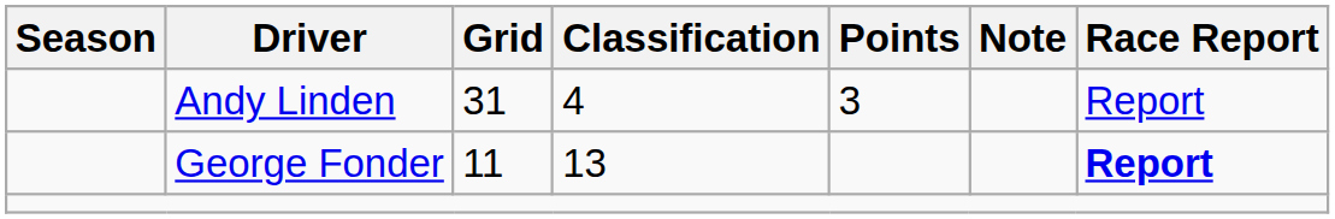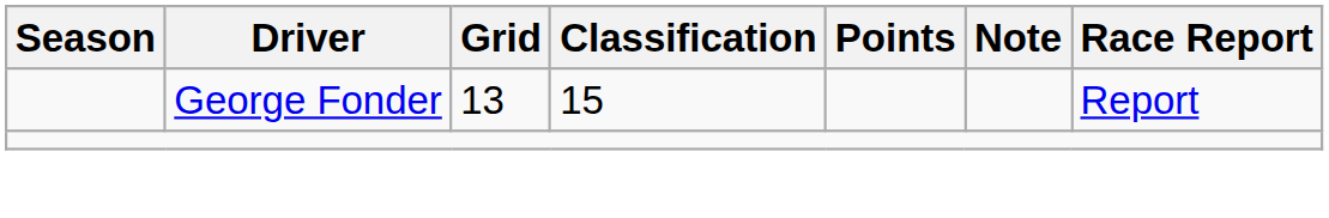 <table class="wikitable" style="font-size: 95%;">
 <tr>
 <th>Season</th>
 <th>Driver</th>
 <th>Grid</th>
 <th>Classification</th>
 <th>Points</th>
 <th>Note</th>
 <th>Race Report</th>
 </tr>
 <tr>
 <td></td>
-<td><a href='#'>Andy Linden</a></td>
-<td>31</td>
-<td>4</td>
-<td>3</td>
+<td><a href='#'>George Fonder</a></td>
+<td>13</td>
+<td>15</td>
+<td></td>
 <td></td>
 <td><a href='#'>Report</a></td>
-</tr>
-<tr>
-<td></td>
-<td><a href='#'>George Fonder</a></td>
-<td>11</td>
-<td>13</td>
-<td></td>
-<td></td>
-<td><strong><a href='#'>Report</a></strong></td>
 </tr>
 <tr>
 <td colspan="7"></td>
 </tr>
 </table>
